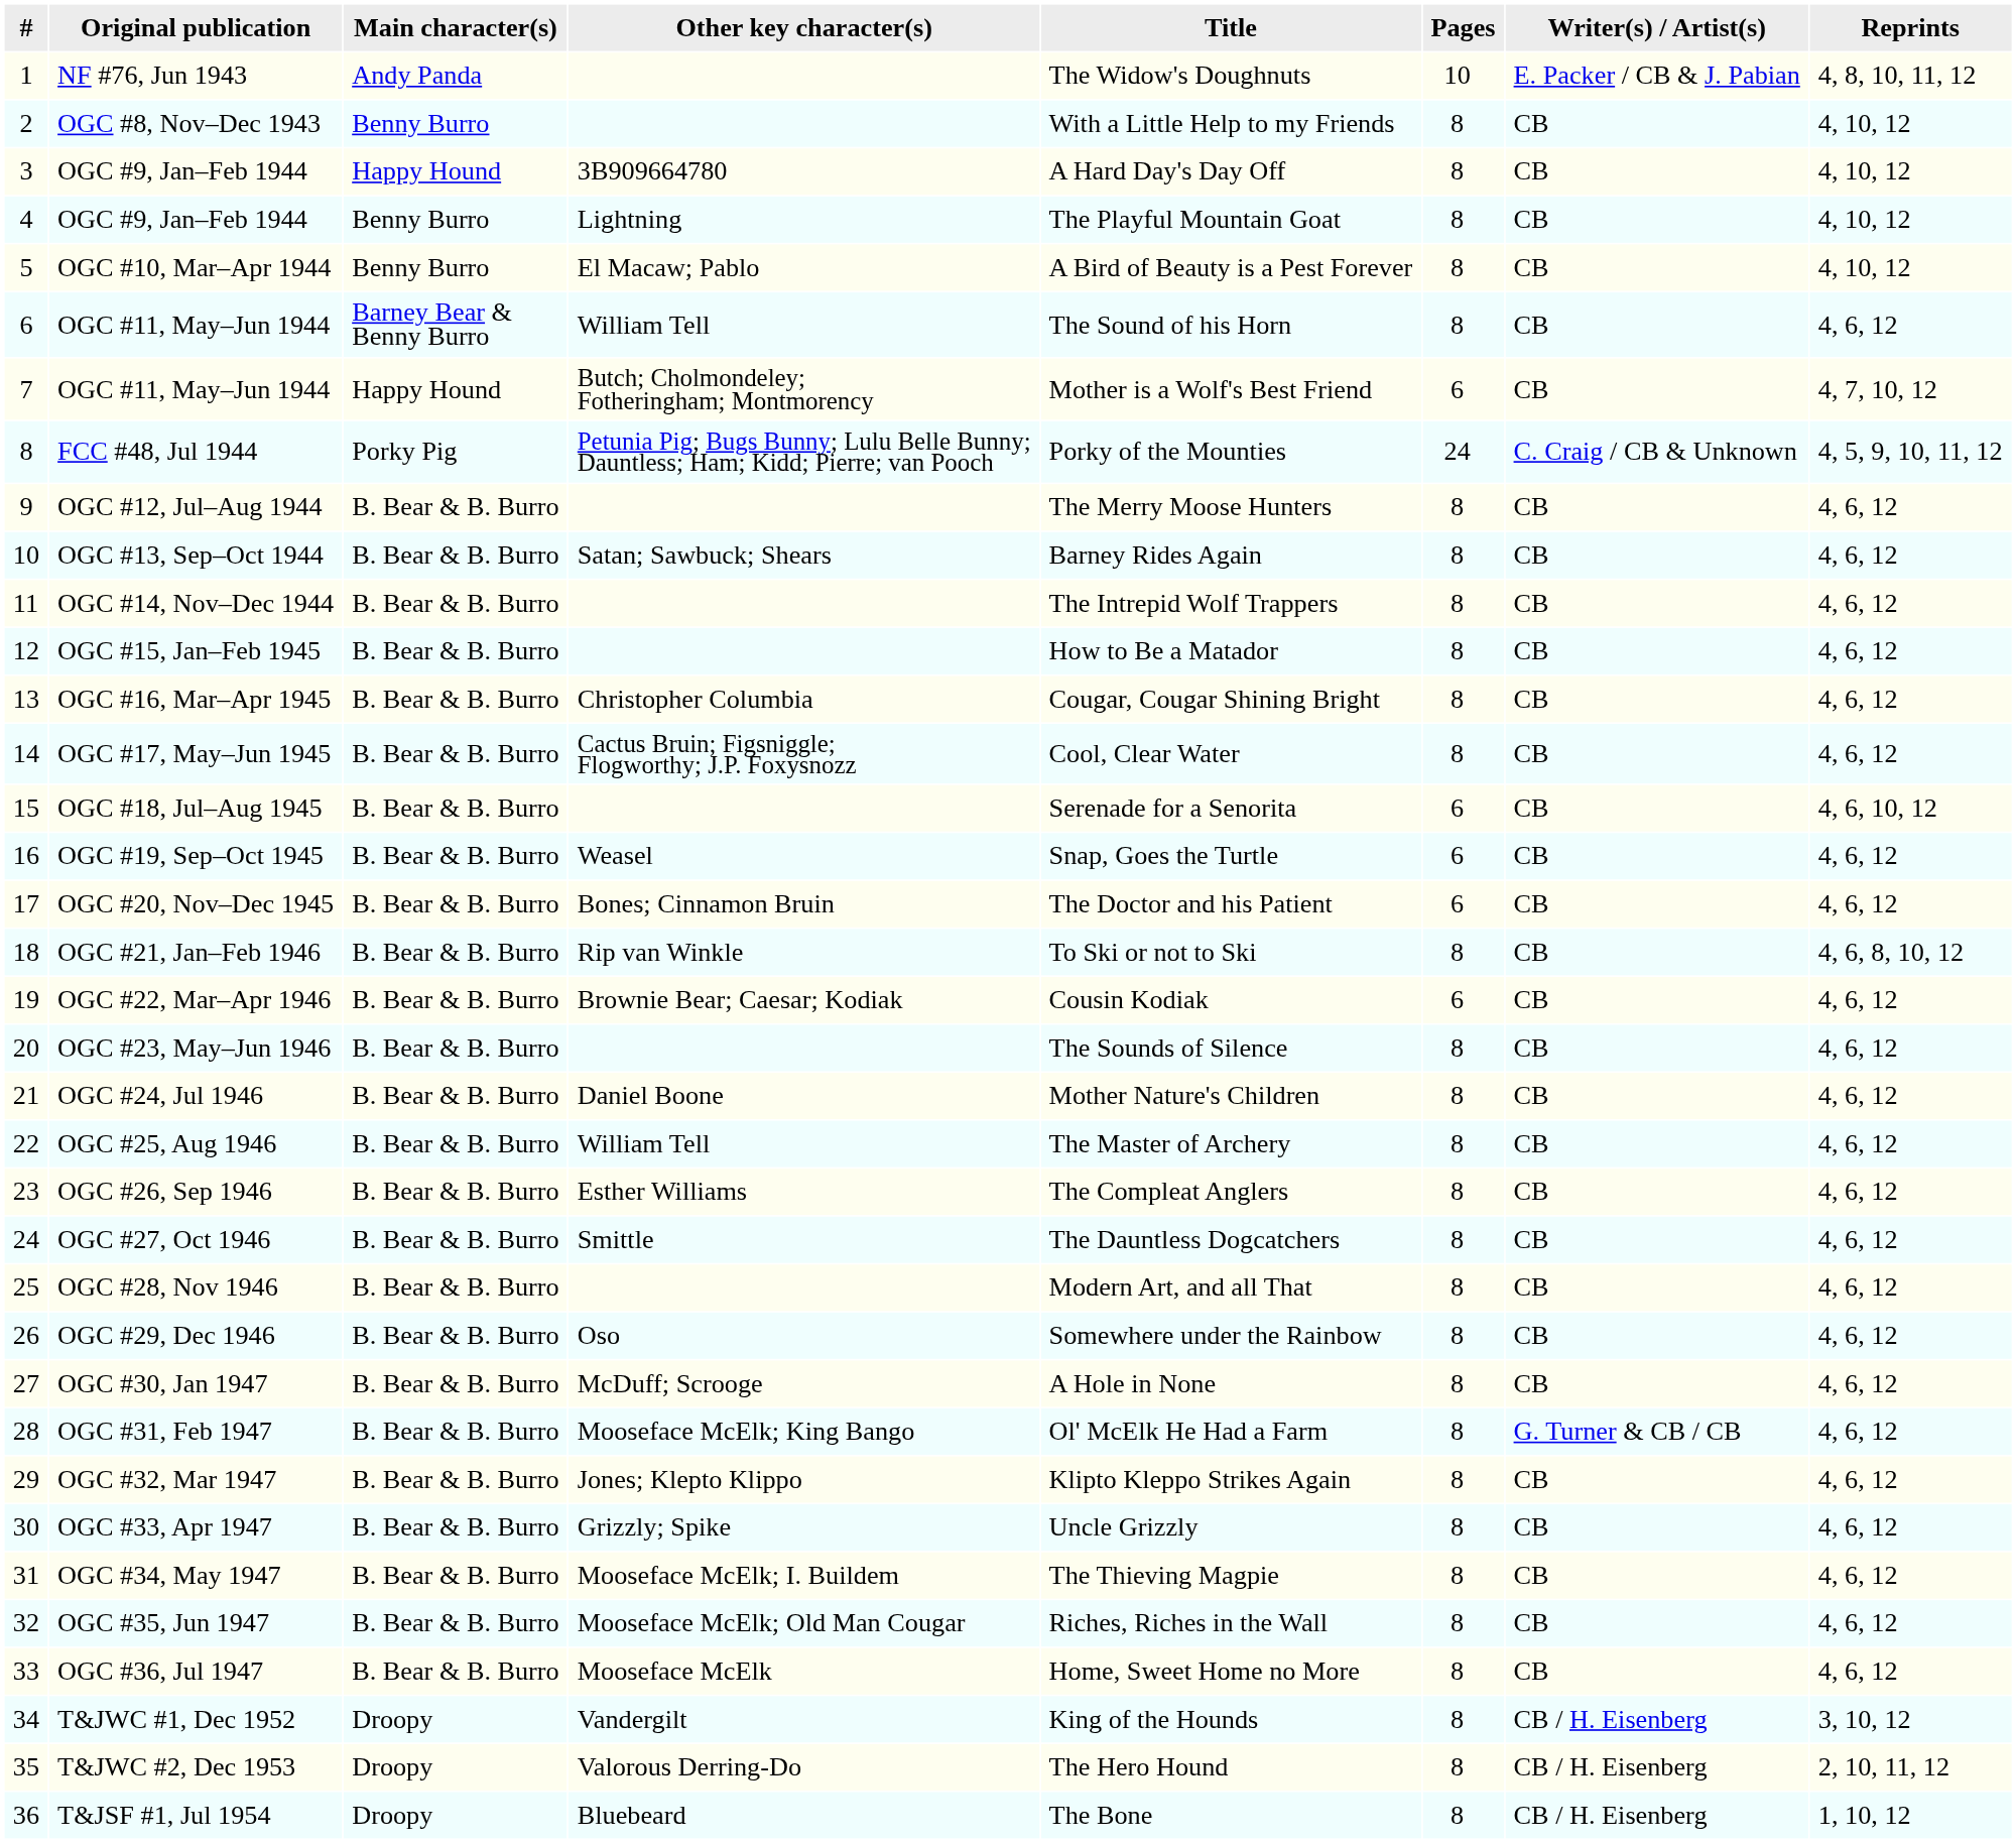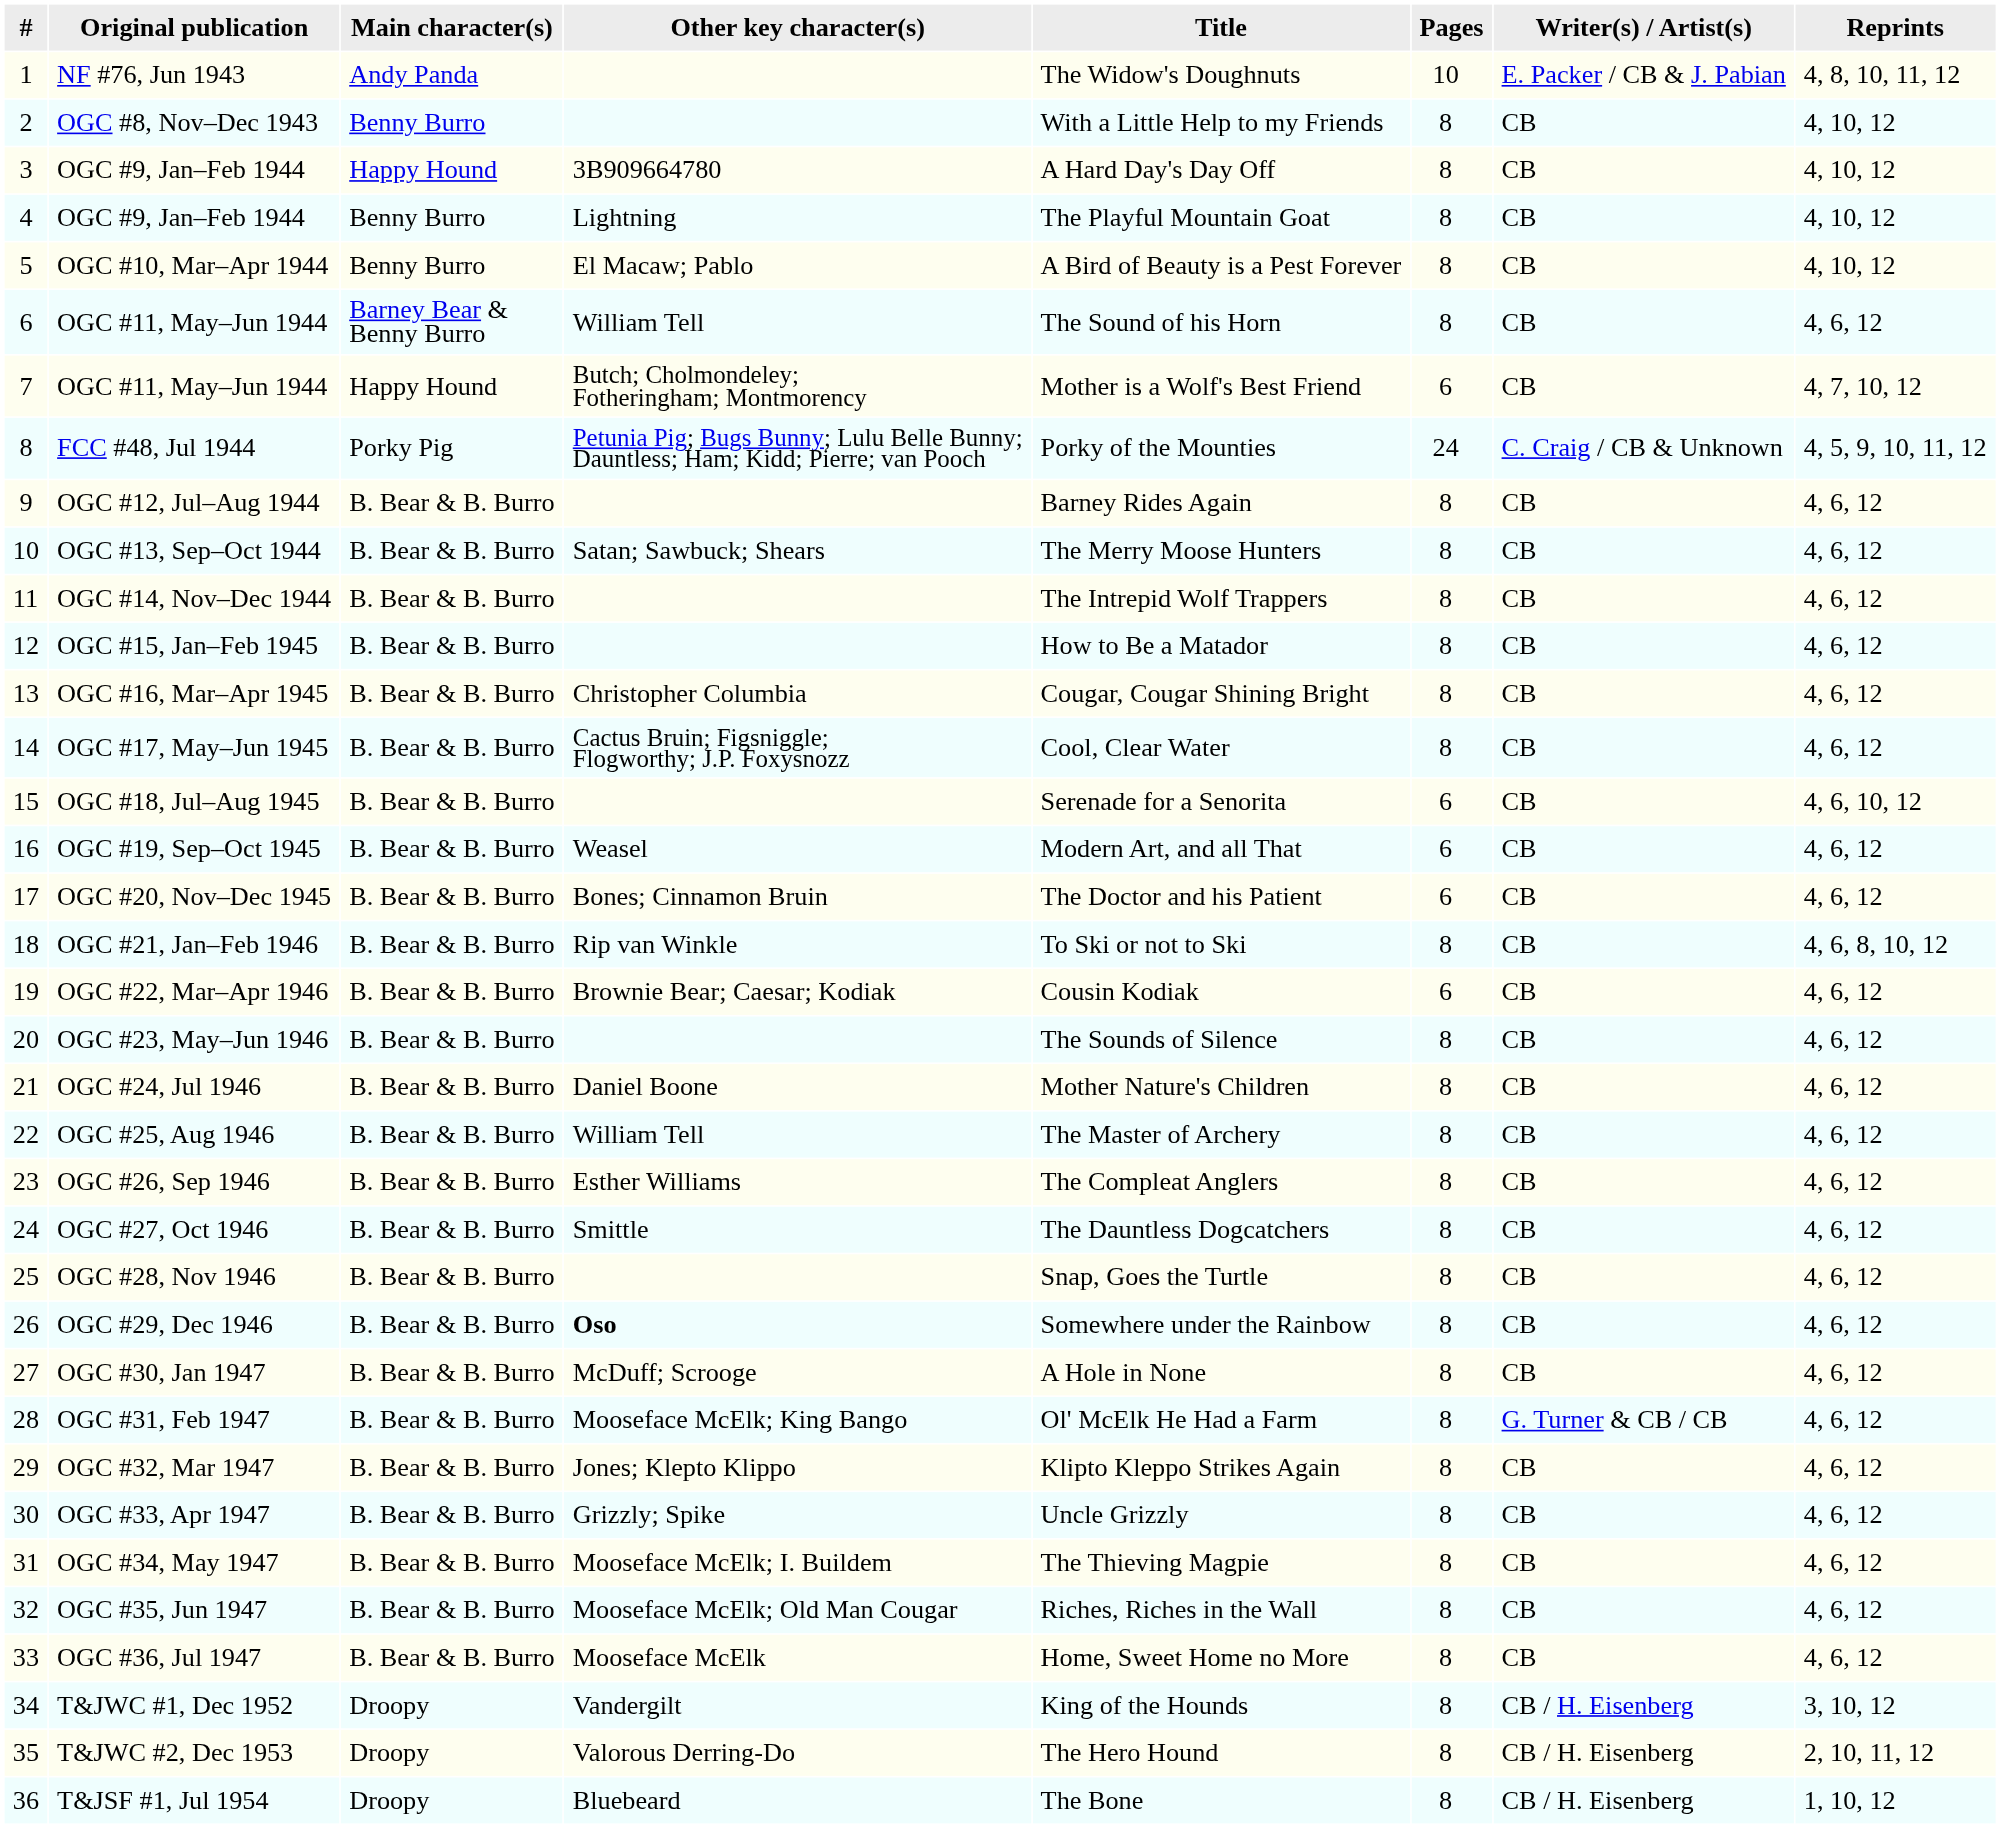 <table class="wikitable: style="background:lightgray;" cellspacing=1px cellpadding="5">
 <tr style="background:#ECECEC">
 <th>#</th>
 <th>Original publication</th>
 <th>Main character(s)</th>
 <th>Other key character(s)</th>
 <th>Title</th>
 <th>Pages</th>
 <th>Writer(s) / Artist(s)</th>
 <th>Reprints</th>
 </tr>
 <tr style="background:#FEFEEF;">
 <td> 1</td>
 <td><a href='#'>NF</a> #76, Jun 1943</td>
 <td><a href='#'>Andy Panda</a></td>
 <td></td>
 <td>The Widow's Doughnuts</td>
 <td>  10</td>
 <td><a href='#'>E. Packer</a> / CB & <a href='#'>J. Pabian</a></td>
 <td>4, 8, 10, 11, 12</td>
 </tr>
 <tr style="background:#EFFEFE;">
 <td> 2</td>
 <td><a href='#'>OGC</a> #8, Nov–Dec 1943</td>
 <td><a href='#'>Benny Burro</a></td>
 <td></td>
 <td>With a Little Help to my Friends</td>
 <td>   8</td>
 <td>CB</td>
 <td>4, 10, 12</td>
 </tr>
 <tr style="background:#FEFEEF;">
 <td> 3</td>
 <td>OGC #9, Jan–Feb 1944</td>
 <td><a href='#'>Happy Hound</a></td>
 <td>3B909664780</td>
 <td>A Hard Day's Day Off</td>
 <td>   8</td>
 <td>CB</td>
 <td>4, 10, 12</td>
 </tr>
 <tr style="background:#EFFEFE;">
 <td> 4</td>
 <td>OGC #9, Jan–Feb 1944</td>
 <td>Benny Burro</td>
 <td>Lightning</td>
 <td>The Playful Mountain Goat</td>
 <td>   8</td>
 <td>CB</td>
 <td>4, 10, 12</td>
 </tr>
 <tr style="background:#FEFEEF;">
 <td> 5</td>
 <td>OGC #10, Mar–Apr 1944</td>
 <td>Benny Burro</td>
 <td>El Macaw; Pablo</td>
 <td>A Bird of Beauty is a Pest Forever</td>
 <td>   8</td>
 <td>CB</td>
 <td>4, 10, 12</td>
 </tr>
 <tr style="background:#EFFEFE;">
 <td> 6</td>
 <td>OGC #11, May–Jun 1944</td>
 <td style="line-height:11pt"><a href='#'>Barney Bear</a> &<br>Benny Burro</td>
 <td>William Tell</td>
 <td>The Sound of his Horn</td>
 <td>   8</td>
 <td>CB</td>
 <td>4, 6, 12</td>
 </tr>
 <tr style="background:#FEFEEF;">
 <td> 7</td>
 <td>OGC #11, May–Jun 1944</td>
 <td>Happy Hound</td>
 <td style="line-height:10pt; font-size:95%;">Butch; Cholmondeley;<br>Fotheringham; Montmorency</td>
 <td>Mother is a Wolf's Best Friend</td>
 <td>   6</td>
 <td>CB</td>
 <td>4, 7, 10, 12</td>
 </tr>
 <tr style="background:#EFFEFE;">
 <td> 8</td>
 <td><a href='#'>FCC</a> #48, Jul 1944</td>
 <td>Porky Pig</td>
 <td style="line-height:10pt; font-size:95%;"><a href='#'>Petunia Pig</a>; <a href='#'>Bugs Bunny</a>; Lulu Belle Bunny;<br>Dauntless; Ham; Kidd; Pierre; van Pooch</td>
 <td>Porky of the Mounties</td>
 <td>  24</td>
 <td><a href='#'>C. Craig</a> / CB & Unknown</td>
 <td>4, 5, 9, 10, 11, 12</td>
 </tr>
 <tr style="background:#FEFEEF;">
 <td> 9</td>
 <td>OGC #12, Jul–Aug 1944</td>
 <td>B. Bear & B. Burro</td>
 <td></td>
-<td>The Merry Moose Hunters</td>
+<td>Barney Rides Again</td>
 <td>   8</td>
 <td>CB</td>
 <td>4, 6, 12</td>
 </tr>
 <tr style="background:#EFFEFE;">
 <td>10</td>
 <td>OGC #13, Sep–Oct 1944</td>
 <td>B. Bear & B. Burro</td>
 <td>Satan; Sawbuck; Shears</td>
-<td>Barney Rides Again</td>
+<td>The Merry Moose Hunters</td>
 <td>   8</td>
 <td>CB</td>
 <td>4, 6, 12</td>
 </tr>
 <tr style="background:#FEFEEF;">
 <td>11</td>
 <td>OGC #14, Nov–Dec 1944</td>
 <td>B. Bear & B. Burro</td>
 <td></td>
 <td>The Intrepid Wolf Trappers</td>
 <td>   8</td>
 <td>CB</td>
 <td>4, 6, 12</td>
 </tr>
 <tr style="background:#EFFEFE;">
 <td>12</td>
 <td>OGC #15, Jan–Feb 1945</td>
 <td>B. Bear & B. Burro</td>
 <td></td>
 <td>How to Be a Matador</td>
 <td>   8</td>
 <td>CB</td>
 <td>4, 6, 12</td>
 </tr>
 <tr style="background:#FEFEEF;">
 <td>13</td>
 <td>OGC #16, Mar–Apr 1945</td>
 <td>B. Bear & B. Burro</td>
 <td>Christopher Columbia</td>
 <td>Cougar, Cougar Shining Bright</td>
 <td>   8</td>
 <td>CB</td>
 <td>4, 6, 12</td>
 </tr>
 <tr style="background:#EFFEFE;">
 <td>14</td>
 <td>OGC #17, May–Jun 1945</td>
 <td>B. Bear & B. Burro</td>
 <td style="line-height:10pt; font-size:95%;">Cactus Bruin; Figsniggle;<br>Flogworthy; J.P. Foxysnozz</td>
 <td>Cool, Clear Water</td>
 <td>   8</td>
 <td>CB</td>
 <td>4, 6, 12</td>
 </tr>
 <tr style="background:#FEFEEF;">
 <td>15</td>
 <td>OGC #18, Jul–Aug 1945</td>
 <td>B. Bear & B. Burro</td>
 <td></td>
 <td>Serenade for a Senorita</td>
 <td>   6</td>
 <td>CB</td>
 <td>4, 6, 10, 12</td>
 </tr>
 <tr style="background:#EFFEFE;">
 <td>16</td>
 <td>OGC #19, Sep–Oct 1945</td>
 <td>B. Bear & B. Burro</td>
 <td>Weasel</td>
-<td>Snap, Goes the Turtle</td>
+<td>Modern Art, and all That</td>
 <td>   6</td>
 <td>CB</td>
 <td>4, 6, 12</td>
 </tr>
 <tr style="background:#FEFEEF;">
 <td>17</td>
 <td>OGC #20, Nov–Dec 1945</td>
 <td>B. Bear & B. Burro</td>
 <td>Bones; Cinnamon Bruin</td>
 <td>The Doctor and his Patient</td>
 <td>   6</td>
 <td>CB</td>
 <td>4, 6, 12</td>
 </tr>
 <tr style="background:#EFFEFE;">
 <td>18</td>
 <td>OGC #21, Jan–Feb 1946</td>
 <td>B. Bear & B. Burro</td>
 <td>Rip van Winkle</td>
 <td>To Ski or not to Ski</td>
 <td>   8</td>
 <td>CB</td>
 <td>4, 6, 8, 10, 12</td>
 </tr>
 <tr style="background:#FEFEEF;">
 <td>19</td>
 <td>OGC #22, Mar–Apr 1946</td>
 <td>B. Bear & B. Burro</td>
 <td>Brownie Bear; Caesar; Kodiak</td>
 <td>Cousin Kodiak</td>
 <td>   6</td>
 <td>CB</td>
 <td>4, 6, 12</td>
 </tr>
 <tr style="background:#EFFEFE;">
 <td>20</td>
 <td>OGC #23, May–Jun 1946</td>
 <td>B. Bear & B. Burro</td>
 <td></td>
 <td>The Sounds of Silence</td>
 <td>   8</td>
 <td>CB</td>
 <td>4, 6, 12</td>
 </tr>
 <tr style="background:#FEFEEF;">
 <td>21</td>
 <td>OGC #24, Jul 1946</td>
 <td>B. Bear & B. Burro</td>
 <td>Daniel Boone</td>
 <td>Mother Nature's Children</td>
 <td>   8</td>
 <td>CB</td>
 <td>4, 6, 12</td>
 </tr>
 <tr style="background:#EFFEFE;">
 <td>22</td>
 <td>OGC #25, Aug 1946</td>
 <td>B. Bear & B. Burro</td>
 <td>William Tell</td>
 <td>The Master of Archery</td>
 <td>   8</td>
 <td>CB</td>
 <td>4, 6, 12</td>
 </tr>
 <tr style="background:#FEFEEF;">
 <td>23</td>
 <td>OGC #26, Sep 1946</td>
 <td>B. Bear & B. Burro</td>
 <td>Esther Williams</td>
 <td>The Compleat Anglers</td>
 <td>   8</td>
 <td>CB</td>
 <td>4, 6, 12</td>
 </tr>
 <tr style="background:#EFFEFE;">
 <td>24</td>
 <td>OGC #27, Oct 1946</td>
 <td>B. Bear & B. Burro</td>
 <td>Smittle</td>
 <td>The Dauntless Dogcatchers</td>
 <td>   8</td>
 <td>CB</td>
 <td>4, 6, 12</td>
 </tr>
 <tr style="background:#FEFEEF;">
 <td>25</td>
 <td>OGC #28, Nov 1946</td>
 <td>B. Bear & B. Burro</td>
 <td></td>
-<td>Modern Art, and all That</td>
+<td>Snap, Goes the Turtle</td>
 <td>   8</td>
 <td>CB</td>
 <td>4, 6, 12</td>
 </tr>
 <tr style="background:#EFFEFE;">
 <td>26</td>
 <td>OGC #29, Dec 1946</td>
 <td>B. Bear & B. Burro</td>
-<td>Oso</td>
+<td><strong>Oso</strong></td>
 <td>Somewhere under the Rainbow</td>
 <td>   8</td>
 <td>CB</td>
 <td>4, 6, 12</td>
 </tr>
 <tr style="background:#FEFEEF;">
 <td>27</td>
 <td>OGC #30, Jan 1947</td>
 <td>B. Bear & B. Burro</td>
 <td>McDuff; Scrooge</td>
 <td>A Hole in None</td>
 <td>   8</td>
 <td>CB</td>
 <td>4, 6, 12</td>
 </tr>
 <tr style="background:#EFFEFE;">
 <td>28</td>
 <td>OGC #31, Feb 1947</td>
 <td>B. Bear & B. Burro</td>
 <td>Mooseface McElk; King Bango</td>
 <td>Ol' McElk He Had a Farm</td>
 <td>   8</td>
 <td><a href='#'>G. Turner</a> & CB / CB</td>
 <td>4, 6, 12</td>
 </tr>
 <tr style="background:#FEFEEF;">
 <td>29</td>
 <td>OGC #32, Mar 1947</td>
 <td>B. Bear & B. Burro</td>
 <td>Jones; Klepto Klippo</td>
 <td>Klipto Kleppo Strikes Again</td>
 <td>   8</td>
 <td>CB</td>
 <td>4, 6, 12</td>
 </tr>
 <tr style="background:#EFFEFE;">
 <td>30</td>
 <td>OGC #33, Apr 1947</td>
 <td>B. Bear & B. Burro</td>
 <td>Grizzly; Spike</td>
 <td>Uncle Grizzly</td>
 <td>   8</td>
 <td>CB</td>
 <td>4, 6, 12</td>
 </tr>
 <tr style="background:#FEFEEF;">
 <td>31</td>
 <td>OGC #34, May 1947</td>
 <td>B. Bear & B. Burro</td>
 <td>Mooseface McElk; I. Buildem</td>
 <td>The Thieving Magpie</td>
 <td>   8</td>
 <td>CB</td>
 <td>4, 6, 12</td>
 </tr>
 <tr style="background:#EFFEFE;">
 <td>32</td>
 <td>OGC #35, Jun 1947</td>
 <td>B. Bear & B. Burro</td>
 <td>Mooseface McElk; Old Man Cougar</td>
 <td>Riches, Riches in the Wall</td>
 <td>   8</td>
 <td>CB</td>
 <td>4, 6, 12</td>
 </tr>
 <tr style="background:#FEFEEF;">
 <td>33</td>
 <td>OGC #36, Jul 1947</td>
 <td>B. Bear & B. Burro</td>
 <td>Mooseface McElk</td>
 <td>Home, Sweet Home no More</td>
 <td>   8</td>
 <td>CB</td>
 <td>4, 6, 12</td>
 </tr>
 <tr style="background:#EFFEFE;">
 <td>34</td>
 <td>T&JWC #1, Dec 1952</td>
 <td>Droopy</td>
 <td>Vandergilt</td>
 <td>King of the Hounds</td>
 <td>   8</td>
 <td>CB / <a href='#'>H. Eisenberg</a></td>
 <td>3, 10, 12</td>
 </tr>
 <tr style="background:#FEFEEF;">
 <td>35</td>
 <td>T&JWC #2, Dec 1953</td>
 <td>Droopy</td>
 <td>Valorous Derring-Do</td>
 <td>The Hero Hound</td>
 <td>   8</td>
 <td>CB / H. Eisenberg</td>
 <td>2, 10, 11, 12</td>
 </tr>
 <tr style="background:#EFFEFE;">
 <td>36</td>
 <td>T&JSF #1, Jul 1954</td>
 <td>Droopy</td>
 <td>Bluebeard</td>
 <td>The Bone</td>
 <td>   8</td>
 <td>CB / H. Eisenberg</td>
 <td>1, 10, 12</td>
 </tr>
 </table>
